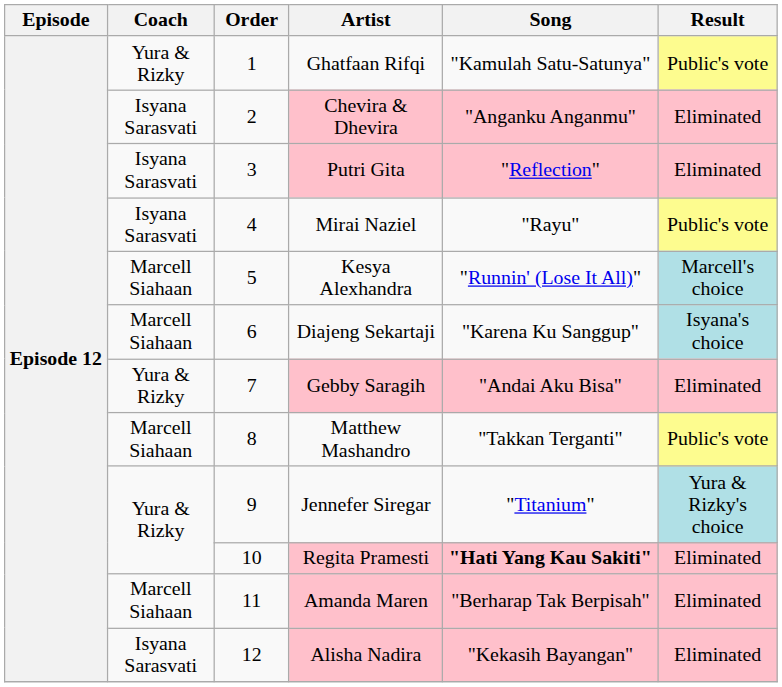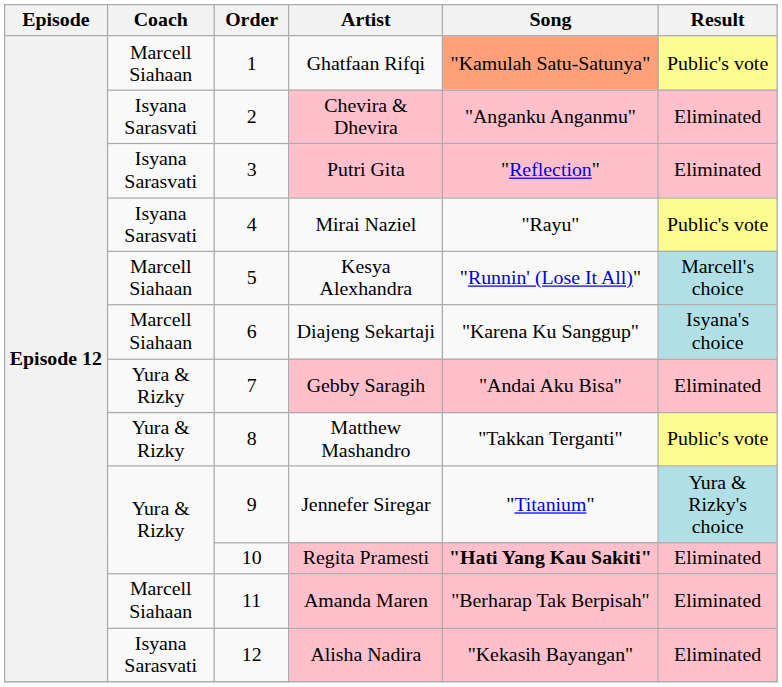 <table class="wikitable" style="text-align:center; width:100%;">
 <tr>
 <th style="width:10%;">Episode</th>
 <th style="width:10%;">Coach</th>
 <th style="width:05%;">Order</th>
 <th style="width:15%;">Artist</th>
 <th style="width:21%;">Song</th>
 <th style="width:9%;">Result</th>
 </tr>
 <tr>
 <th rowspan="12" scope="row">Episode 12<br><small></small></th>
-<td>Yura & Rizky</td>
+<td>Marcell Siahaan</td>
 <td>1</td>
 <td>Ghatfaan Rifqi</td>
-<td>"Kamulah Satu-Satunya"</td>
+<td style="background: lightsalmon;">"Kamulah Satu-Satunya"</td>
 <td style="background:#fdfc8f;">Public's vote</td>
 </tr>
 <tr>
 <td>Isyana Sarasvati</td>
 <td>2</td>
 <td style="background:pink;">Chevira & Dhevira</td>
 <td style="background:pink;">"Anganku Anganmu"</td>
 <td style="background:pink;">Eliminated</td>
 </tr>
 <tr>
 <td>Isyana Sarasvati</td>
 <td>3</td>
 <td style="background:pink;">Putri Gita</td>
 <td style="background:pink;">"<a href='#'>Reflection</a>"</td>
 <td style="background:pink;">Eliminated</td>
 </tr>
 <tr>
 <td>Isyana Sarasvati</td>
 <td>4</td>
 <td>Mirai Naziel</td>
 <td>"Rayu"</td>
 <td style="background:#fdfc8f;">Public's vote</td>
 </tr>
 <tr>
 <td>Marcell Siahaan</td>
 <td>5</td>
 <td>Kesya Alexhandra</td>
 <td>"<a href='#'>Runnin' (Lose It All)</a>"</td>
 <td style="background:#B0E0E6;">Marcell's choice</td>
 </tr>
 <tr>
 <td>Marcell Siahaan</td>
 <td>6</td>
 <td>Diajeng Sekartaji</td>
 <td>"Karena Ku Sanggup"</td>
 <td style="background:#B0E0E6;">Isyana's choice</td>
 </tr>
 <tr>
 <td>Yura & Rizky</td>
 <td>7</td>
 <td style="background:pink;">Gebby Saragih</td>
 <td style="background:pink;">"Andai Aku Bisa"</td>
 <td style="background:pink;">Eliminated</td>
 </tr>
 <tr>
-<td>Marcell Siahaan</td>
+<td>Yura & Rizky</td>
 <td>8</td>
 <td>Matthew Mashandro</td>
 <td>"Takkan Terganti"</td>
 <td style="background:#fdfc8f;">Public's vote</td>
 </tr>
 <tr>
 <td rowspan=2>Yura & Rizky</td>
 <td>9</td>
 <td>Jennefer Siregar</td>
 <td>"<a href='#'>Titanium</a>"</td>
 <td style="background:#B0E0E6;">Yura & Rizky's choice</td>
 </tr>
 <tr>
 <td>10</td>
 <td style="background:pink;">Regita Pramesti</td>
 <td style="background:pink;"><strong>"Hati Yang Kau Sakiti"</strong></td>
 <td style="background:pink;">Eliminated</td>
 </tr>
 <tr>
 <td>Marcell Siahaan</td>
 <td>11</td>
 <td style="background:pink;">Amanda Maren</td>
 <td style="background:pink;">"Berharap Tak Berpisah"</td>
 <td style="background:pink;">Eliminated</td>
 </tr>
 <tr>
 <td>Isyana Sarasvati</td>
 <td>12</td>
 <td style="background:pink;">Alisha Nadira</td>
 <td style="background:pink;">"Kekasih Bayangan"</td>
 <td style="background:pink;">Eliminated</td>
 </tr>
 <tr>
 </tr>
 </table>
